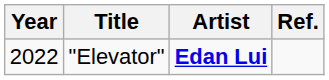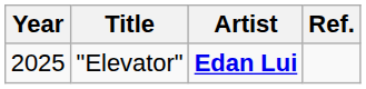 <table class="wikitable plainrowheaders">
 <tr>
 <th scope="col">Year</th>
 <th scope="col">Title</th>
 <th>Artist</th>
 <th>Ref.</th>
 </tr>
 <tr>
-<td>2022</td>
+<td>2025</td>
 <td>"Elevator"</td>
 <td><strong><a href='#'>Edan Lui</a></strong></td>
 <td></td>
 </tr>
 </table>
